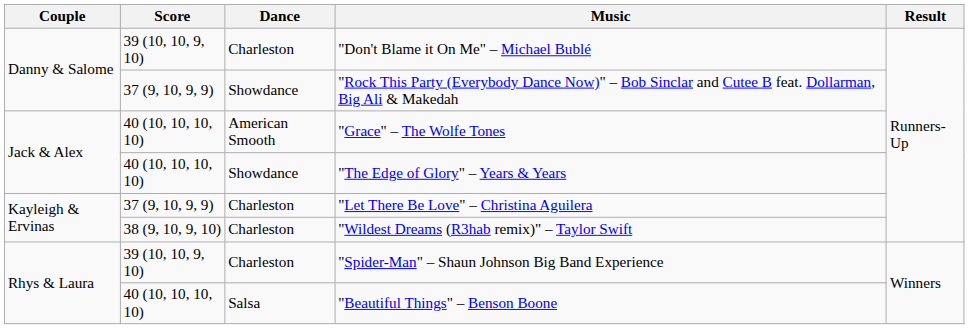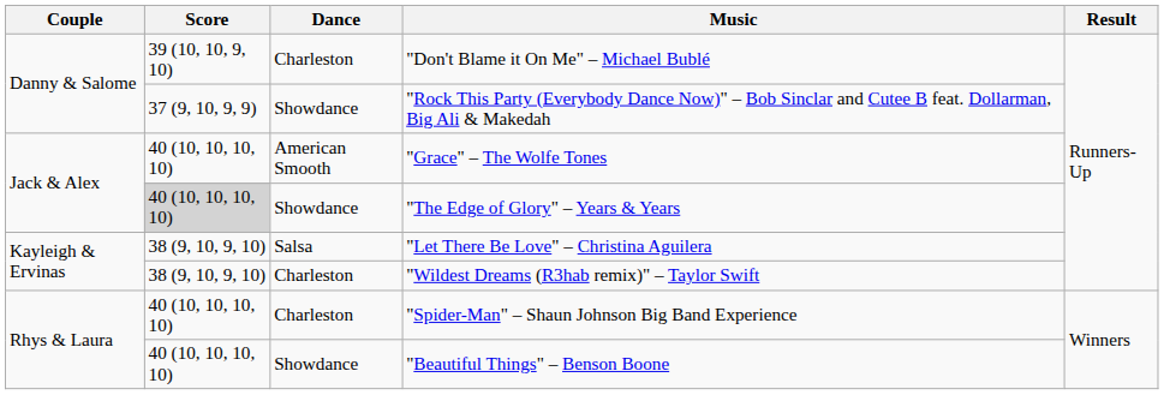 <table class="wikitable sortable" style="width:80%;">
 <tr>
 <th>Couple</th>
 <th>Score</th>
 <th>Dance</th>
 <th>Music</th>
 <th>Result</th>
 </tr>
 <tr>
 <td rowspan="2">Danny & Salome</td>
 <td>39 (10, 10, 9, 10)</td>
 <td>Charleston</td>
 <td>"Don't Blame it On Me" – <a href='#'>Michael Bublé</a></td>
 <td rowspan="6">Runners-Up</td>
 </tr>
 <tr>
 <td>37 (9, 10, 9, 9)</td>
 <td>Showdance</td>
 <td>"<a href='#'>Rock This Party (Everybody Dance Now)</a>" – <a href='#'>Bob Sinclar</a> and <a href='#'>Cutee B</a> feat. <a href='#'>Dollarman</a>, <a href='#'>Big Ali</a> & Makedah</td>
 </tr>
 <tr>
 <td rowspan="2">Jack & Alex</td>
 <td>40 (10, 10, 10, 10)</td>
 <td>American Smooth</td>
 <td>"<a href='#'>Grace</a>" – <a href='#'>The Wolfe Tones</a></td>
 </tr>
 <tr>
-<td>40 (10, 10, 10, 10)</td>
+<td style="background: lightgrey;">40 (10, 10, 10, 10)</td>
 <td>Showdance</td>
 <td>"<a href='#'>The Edge of Glory</a>" – <a href='#'>Years & Years</a></td>
 </tr>
 <tr>
 <td rowspan="2">Kayleigh & Ervinas</td>
-<td>37 (9, 10, 9, 9)</td>
-<td>Charleston</td>
+<td>38 (9, 10, 9, 10)</td>
+<td>Salsa</td>
 <td>"<a href='#'>Let There Be Love</a>" – <a href='#'>Christina Aguilera</a></td>
 </tr>
 <tr>
 <td>38 (9, 10, 9, 10)</td>
 <td>Charleston</td>
 <td>"<a href='#'>Wildest Dreams</a> (<a href='#'>R3hab</a> remix)" – <a href='#'>Taylor Swift</a></td>
 </tr>
 <tr>
 <td rowspan="2">Rhys & Laura</td>
-<td>39 (10, 10, 9, 10)</td>
+<td>40 (10, 10, 10, 10)</td>
 <td>Charleston</td>
 <td>"<a href='#'>Spider-Man</a>" – Shaun Johnson Big Band Experience</td>
 <td rowspan="2">Winners</td>
 </tr>
 <tr>
 <td>40 (10, 10, 10, 10)</td>
-<td>Salsa</td>
+<td>Showdance</td>
 <td>"<a href='#'>Beautiful Things</a>" – <a href='#'>Benson Boone</a></td>
 </tr>
 </table>
